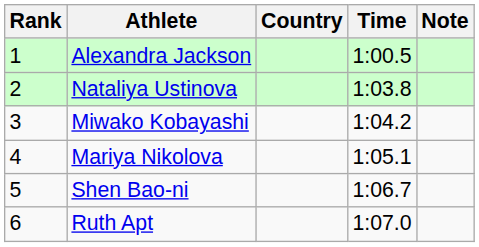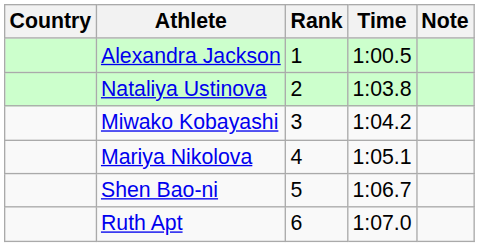 <table class="wikitable sortable">
 <tr>
+<th>Country</th>
+<th>Athlete</th>
 <th>Rank</th>
-<th>Athlete</th>
-<th>Country</th>
 <th>Time</th>
 <th>Note</th>
 </tr>
 <tr bgcolor=#CCFFCC>
+<td></td>
+<td><a href='#'>Alexandra Jackson</a></td>
 <td>1</td>
-<td><a href='#'>Alexandra Jackson</a></td>
-<td></td>
 <td>1:00.5</td>
 <td></td>
 </tr>
 <tr bgcolor=#CCFFCC>
+<td></td>
+<td><a href='#'>Nataliya Ustinova</a></td>
 <td>2</td>
-<td><a href='#'>Nataliya Ustinova</a></td>
-<td></td>
 <td>1:03.8</td>
 <td></td>
 </tr>
 <tr>
+<td></td>
+<td><a href='#'>Miwako Kobayashi</a></td>
 <td>3</td>
-<td><a href='#'>Miwako Kobayashi</a></td>
-<td></td>
 <td>1:04.2</td>
 <td></td>
 </tr>
 <tr>
+<td></td>
+<td><a href='#'>Mariya Nikolova</a></td>
 <td>4</td>
-<td><a href='#'>Mariya Nikolova</a></td>
-<td></td>
 <td>1:05.1</td>
 <td></td>
 </tr>
 <tr>
+<td></td>
+<td><a href='#'>Shen Bao-ni</a></td>
 <td>5</td>
-<td><a href='#'>Shen Bao-ni</a></td>
-<td></td>
 <td>1:06.7</td>
 <td></td>
 </tr>
 <tr>
+<td></td>
+<td><a href='#'>Ruth Apt</a></td>
 <td>6</td>
-<td><a href='#'>Ruth Apt</a></td>
-<td></td>
 <td>1:07.0</td>
 <td></td>
 </tr>
 </table>
